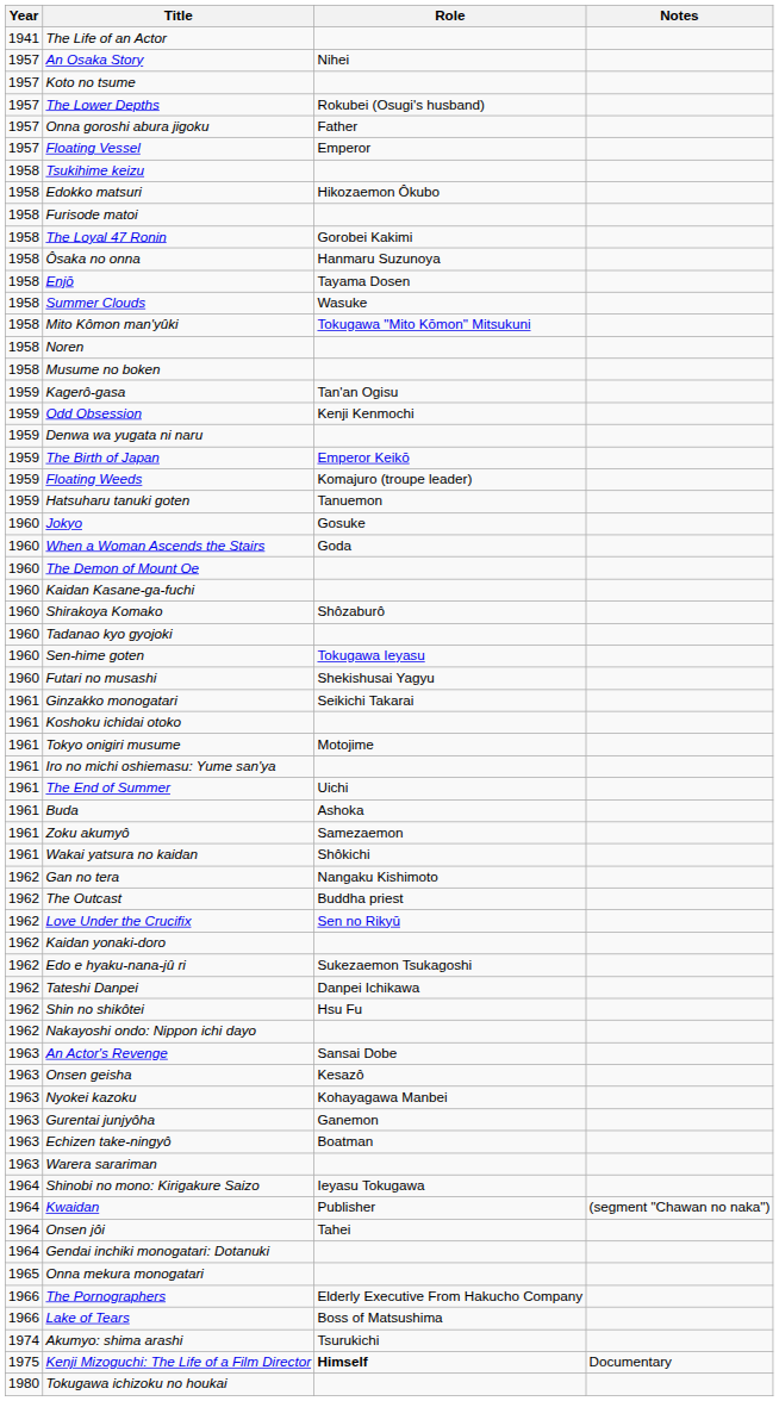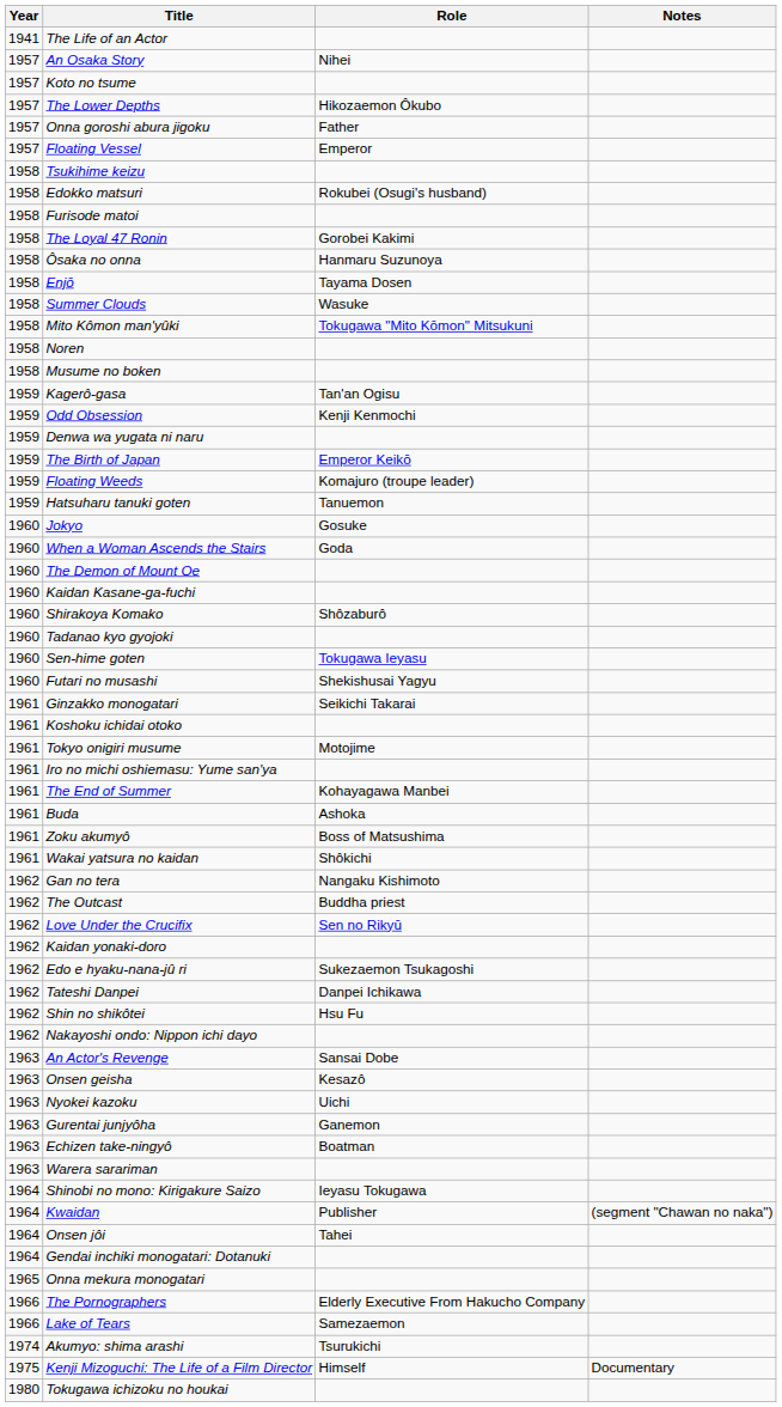 <table class="wikitable sortable">
 <tr>
 <th>Year</th>
 <th>Title</th>
 <th>Role</th>
 <th class="unsortable">Notes</th>
 </tr>
 <tr>
 <td>1941</td>
 <td><em>The Life of an Actor</em></td>
 <td></td>
 <td></td>
 </tr>
 <tr>
 <td>1957</td>
 <td><em><a href='#'>An Osaka Story</a></em></td>
 <td>Nihei</td>
 <td></td>
 </tr>
 <tr>
 <td>1957</td>
 <td><em>Koto no tsume</em></td>
 <td></td>
 <td></td>
 </tr>
 <tr>
 <td>1957</td>
 <td><em><a href='#'>The Lower Depths</a></em></td>
-<td>Rokubei (Osugi's husband)</td>
+<td>Hikozaemon Ôkubo</td>
 <td></td>
 </tr>
 <tr>
 <td>1957</td>
 <td><em>Onna goroshi abura jigoku</em></td>
 <td>Father</td>
 <td></td>
 </tr>
 <tr>
 <td>1957</td>
 <td><em><a href='#'>Floating Vessel</a></em></td>
 <td>Emperor</td>
 <td></td>
 </tr>
 <tr>
 <td>1958</td>
 <td><em><a href='#'>Tsukihime keizu</a></em></td>
 <td></td>
 <td></td>
 </tr>
 <tr>
 <td>1958</td>
 <td><em>Edokko matsuri</em></td>
-<td>Hikozaemon Ôkubo</td>
+<td>Rokubei (Osugi's husband)</td>
 <td></td>
 </tr>
 <tr>
 <td>1958</td>
 <td><em>Furisode matoi</em></td>
 <td></td>
 <td></td>
 </tr>
 <tr>
 <td>1958</td>
 <td><em><a href='#'>The Loyal 47 Ronin</a></em></td>
 <td>Gorobei Kakimi</td>
 <td></td>
 </tr>
 <tr>
 <td>1958</td>
 <td><em>Ôsaka no onna</em></td>
 <td>Hanmaru Suzunoya</td>
 <td></td>
 </tr>
 <tr>
 <td>1958</td>
 <td><em><a href='#'>Enjō</a></em></td>
 <td>Tayama Dosen</td>
 <td></td>
 </tr>
 <tr>
 <td>1958</td>
 <td><em><a href='#'>Summer Clouds</a></em></td>
 <td>Wasuke</td>
 <td></td>
 </tr>
 <tr>
 <td>1958</td>
 <td><em>Mito Kômon man'yûki</em></td>
 <td><a href='#'>Tokugawa "Mito Kōmon" Mitsukuni</a></td>
 <td></td>
 </tr>
 <tr>
 <td>1958</td>
 <td><em>Noren</em></td>
 <td></td>
 <td></td>
 </tr>
 <tr>
 <td>1958</td>
 <td><em>Musume no boken</em></td>
 <td></td>
 <td></td>
 </tr>
 <tr>
 <td>1959</td>
 <td><em>Kagerô-gasa</em></td>
 <td>Tan'an Ogisu</td>
 <td></td>
 </tr>
 <tr>
 <td>1959</td>
 <td><em><a href='#'>Odd Obsession</a></em></td>
 <td>Kenji Kenmochi</td>
 <td></td>
 </tr>
 <tr>
 <td>1959</td>
 <td><em>Denwa wa yugata ni naru</em></td>
 <td></td>
 <td></td>
 </tr>
 <tr>
 <td>1959</td>
 <td><em><a href='#'>The Birth of Japan</a></em></td>
 <td><a href='#'>Emperor Keikō</a></td>
 <td></td>
 </tr>
 <tr>
 <td>1959</td>
 <td><em><a href='#'>Floating Weeds</a></em></td>
 <td>Komajuro (troupe leader)</td>
 <td></td>
 </tr>
 <tr>
 <td>1959</td>
 <td><em>Hatsuharu tanuki goten</em></td>
 <td>Tanuemon</td>
 <td></td>
 </tr>
 <tr>
 <td>1960</td>
 <td><em><a href='#'>Jokyo</a></em></td>
 <td>Gosuke</td>
 <td></td>
 </tr>
 <tr>
 <td>1960</td>
 <td><em><a href='#'>When a Woman Ascends the Stairs</a></em></td>
 <td>Goda</td>
 <td></td>
 </tr>
 <tr>
 <td>1960</td>
 <td><em><a href='#'>The Demon of Mount Oe</a></em></td>
 <td></td>
 <td></td>
 </tr>
 <tr>
 <td>1960</td>
 <td><em>Kaidan Kasane-ga-fuchi</em></td>
 <td></td>
 <td></td>
 </tr>
 <tr>
 <td>1960</td>
 <td><em>Shirakoya Komako</em></td>
 <td>Shôzaburô</td>
 <td></td>
 </tr>
 <tr>
 <td>1960</td>
 <td><em>Tadanao kyo gyojoki</em></td>
 <td></td>
 <td></td>
 </tr>
 <tr>
 <td>1960</td>
 <td><em>Sen-hime goten</em></td>
 <td><a href='#'>Tokugawa Ieyasu</a></td>
 <td></td>
 </tr>
 <tr>
 <td>1960</td>
 <td><em>Futari no musashi</em></td>
 <td>Shekishusai Yagyu</td>
 <td></td>
 </tr>
 <tr>
 <td>1961</td>
 <td><em>Ginzakko monogatari</em></td>
 <td>Seikichi Takarai</td>
 <td></td>
 </tr>
 <tr>
 <td>1961</td>
 <td><em>Koshoku ichidai otoko</em></td>
 <td></td>
 <td></td>
 </tr>
 <tr>
 <td>1961</td>
 <td><em>Tokyo onigiri musume</em></td>
 <td>Motojime</td>
 <td></td>
 </tr>
 <tr>
 <td>1961</td>
 <td><em>Iro no michi oshiemasu: Yume san'ya</em></td>
 <td></td>
 <td></td>
 </tr>
 <tr>
 <td>1961</td>
 <td><em><a href='#'>The End of Summer</a></em></td>
-<td>Uichi</td>
+<td>Kohayagawa Manbei</td>
 <td></td>
 </tr>
 <tr>
 <td>1961</td>
 <td><em>Buda</em></td>
 <td>Ashoka</td>
 <td></td>
 </tr>
 <tr>
 <td>1961</td>
 <td><em>Zoku akumyô</em></td>
-<td>Samezaemon</td>
+<td>Boss of Matsushima</td>
 <td></td>
 </tr>
 <tr>
 <td>1961</td>
 <td><em>Wakai yatsura no kaidan</em></td>
 <td>Shôkichi</td>
 <td></td>
 </tr>
 <tr>
 <td>1962</td>
 <td><em>Gan no tera</em></td>
 <td>Nangaku Kishimoto</td>
 <td></td>
 </tr>
 <tr>
 <td>1962</td>
 <td><em>The Outcast</em></td>
 <td>Buddha priest</td>
 <td></td>
 </tr>
 <tr>
 <td>1962</td>
 <td><em><a href='#'>Love Under the Crucifix</a></em></td>
 <td><a href='#'>Sen no Rikyū</a></td>
 <td></td>
 </tr>
 <tr>
 <td>1962</td>
 <td><em>Kaidan yonaki-doro</em></td>
 <td></td>
 <td></td>
 </tr>
 <tr>
 <td>1962</td>
 <td><em>Edo e hyaku-nana-jû ri</em></td>
 <td>Sukezaemon Tsukagoshi</td>
 <td></td>
 </tr>
 <tr>
 <td>1962</td>
 <td><em>Tateshi Danpei</em></td>
 <td>Danpei Ichikawa</td>
 <td></td>
 </tr>
 <tr>
 <td>1962</td>
 <td><em>Shin no shikôtei</em></td>
 <td>Hsu Fu</td>
 <td></td>
 </tr>
 <tr>
 <td>1962</td>
 <td><em>Nakayoshi ondo: Nippon ichi dayo</em></td>
 <td></td>
 <td></td>
 </tr>
 <tr>
 <td>1963</td>
 <td><em><a href='#'>An Actor's Revenge</a></em></td>
 <td>Sansai Dobe</td>
 <td></td>
 </tr>
 <tr>
 <td>1963</td>
 <td><em>Onsen geisha</em></td>
 <td>Kesazô</td>
 <td></td>
 </tr>
 <tr>
 <td>1963</td>
 <td><em>Nyokei kazoku</em></td>
-<td>Kohayagawa Manbei</td>
+<td>Uichi</td>
 <td></td>
 </tr>
 <tr>
 <td>1963</td>
 <td><em>Gurentai junjyôha</em></td>
 <td>Ganemon</td>
 <td></td>
 </tr>
 <tr>
 <td>1963</td>
 <td><em>Echizen take-ningyô</em></td>
 <td>Boatman</td>
 <td></td>
 </tr>
 <tr>
 <td>1963</td>
 <td><em>Warera sarariman</em></td>
 <td></td>
 <td></td>
 </tr>
 <tr>
 <td>1964</td>
 <td><em>Shinobi no mono: Kirigakure Saizo</em></td>
 <td>Ieyasu Tokugawa</td>
 <td></td>
 </tr>
 <tr>
 <td>1964</td>
 <td><em><a href='#'>Kwaidan</a></em></td>
 <td>Publisher</td>
 <td>(segment "Chawan no naka")</td>
 </tr>
 <tr>
 <td>1964</td>
 <td><em>Onsen jôi</em></td>
 <td>Tahei</td>
 <td></td>
 </tr>
 <tr>
 <td>1964</td>
 <td><em>Gendai inchiki monogatari: Dotanuki</em></td>
 <td></td>
 <td></td>
 </tr>
 <tr>
 <td>1965</td>
 <td><em>Onna mekura monogatari</em></td>
 <td></td>
 <td></td>
 </tr>
 <tr>
 <td>1966</td>
 <td><em><a href='#'>The Pornographers</a></em></td>
 <td>Elderly Executive From Hakucho Company</td>
 <td></td>
 </tr>
 <tr>
 <td>1966</td>
 <td><em><a href='#'>Lake of Tears</a></em></td>
-<td>Boss of Matsushima</td>
+<td>Samezaemon</td>
 <td></td>
 </tr>
 <tr>
 <td>1974</td>
 <td><em>Akumyo: shima arashi</em></td>
 <td>Tsurukichi</td>
 <td></td>
 </tr>
 <tr>
 <td>1975</td>
 <td><em><a href='#'>Kenji Mizoguchi: The Life of a Film Director</a></em></td>
-<td><strong>Himself</strong></td>
+<td>Himself</td>
 <td>Documentary</td>
 </tr>
 <tr>
 <td>1980</td>
 <td><em>Tokugawa ichizoku no houkai</em></td>
 <td></td>
 <td></td>
 </tr>
 </table>
